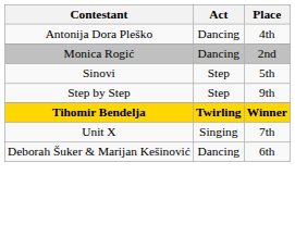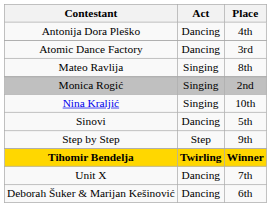 <table class="wikitable sortable" style=text-align:center;>
 <tr>
 <th>Contestant</th>
 <th>Act</th>
 <th>Place</th>
 </tr>
 <tr>
 <td>Antonija Dora Pleško</td>
 <td>Dancing</td>
 <td>4th</td>
 </tr>
 <tr>
 </tr>
 <tr>
+<td>Atomic Dance Factory</td>
+<td>Dancing</td>
+<td>3rd</td>
+</tr>
+<tr>
+<td>Mateo Ravlija</td>
+<td>Singing</td>
+<td>8th</td>
+</tr>
+<tr>
 </tr>
 <tr bgcolor="silver">
 <td>Monica Rogić</td>
-<td>Dancing</td>
+<td>Singing</td>
 <td>2nd</td>
 </tr>
 <tr>
+<td><a href='#'>Nina Kraljić</a></td>
+<td>Singing</td>
+<td>10th</td>
+</tr>
+<tr>
 <td>Sinovi</td>
-<td>Step</td>
+<td>Dancing</td>
 <td>5th</td>
 </tr>
 <tr>
 <td>Step by Step</td>
 <td>Step</td>
 <td>9th</td>
 </tr>
 <tr>
 </tr>
 <tr bgcolor="gold">
 <td><strong>Tihomir Bendelja</strong></td>
 <td><strong>Twirling</strong></td>
 <td><strong>Winner</strong></td>
 </tr>
 <tr>
 <td>Unit X</td>
-<td>Singing</td>
+<td>Dancing</td>
 <td>7th</td>
 </tr>
 <tr>
 <td>Deborah Šuker & Marijan Kešinović</td>
 <td>Dancing</td>
 <td>6th</td>
 </tr>
 </table>
